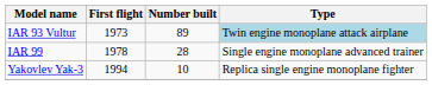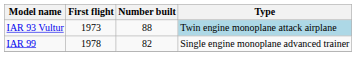 <table class="wikitable sortable">
 <tr>
 <th>Model name</th>
 <th>First flight</th>
 <th>Number built</th>
 <th>Type</th>
 </tr>
 <tr>
 <td align=left><a href='#'>IAR 93 Vultur</a></td>
 <td align=center>1973</td>
-<td align=center>89</td>
+<td align=center>88</td>
 <td align=left style="background: lightblue;">Twin engine monoplane attack airplane</td>
 </tr>
 <tr>
 <td align=left><a href='#'>IAR 99</a></td>
 <td align=center>1978</td>
-<td align=center>28</td>
+<td align=center>82</td>
 <td align=left>Single engine monoplane advanced trainer</td>
-</tr>
-<tr>
-<td align=left><a href='#'>Yakovlev Yak-3</a></td>
-<td align=center>1994</td>
-<td align=center>10</td>
-<td align=left>Replica single engine monoplane fighter</td>
 </tr>
 <tr>
 </tr>
 </table>
